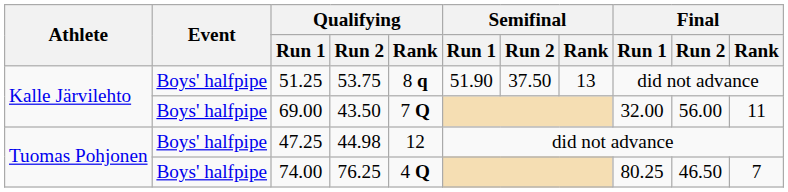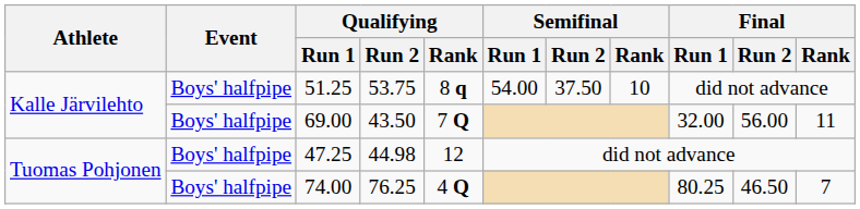 <table class="wikitable">
 <tr>
 <th rowspan="2">Athlete</th>
 <th rowspan="2">Event</th>
 <th colspan="3">Qualifying</th>
 <th colspan="3">Semifinal</th>
 <th colspan="3">Final</th>
 </tr>
 <tr>
 <th>Run 1</th>
 <th>Run 2</th>
 <th>Rank</th>
 <th>Run 1</th>
 <th>Run 2</th>
 <th>Rank</th>
 <th>Run 1</th>
 <th>Run 2</th>
 <th>Rank</th>
 </tr>
 <tr>
 <td rowspan="2"><a href='#'>Kalle Järvilehto</a></td>
 <td><a href='#'>Boys' halfpipe</a></td>
 <td align="center">51.25</td>
 <td align="center">53.75</td>
 <td align="center">8 <strong>q</strong></td>
-<td align="center">51.90</td>
+<td align="center">54.00</td>
 <td align="center">37.50</td>
-<td align="center">13</td>
+<td align="center">10</td>
 <td align="center" colspan=3>did not advance</td>
 </tr>
 <tr>
 <td><a href='#'>Boys' halfpipe</a></td>
 <td align="center">69.00</td>
 <td align="center">43.50</td>
 <td align="center">7 <strong>Q</strong></td>
 <td colspan=3 bgcolor="wheat"></td>
 <td align="center">32.00</td>
 <td align="center">56.00</td>
 <td align="center">11</td>
 </tr>
 <tr>
 <td rowspan="2"><a href='#'>Tuomas Pohjonen</a></td>
 <td><a href='#'>Boys' halfpipe</a></td>
 <td align="center">47.25</td>
 <td align="center">44.98</td>
 <td align="center">12</td>
 <td align="center" colspan=6>did not advance</td>
 </tr>
 <tr>
 <td><a href='#'>Boys' halfpipe</a></td>
 <td align="center">74.00</td>
 <td align="center">76.25</td>
 <td align="center">4 <strong>Q</strong></td>
 <td colspan=3 bgcolor="wheat"></td>
 <td align="center">80.25</td>
 <td align="center">46.50</td>
 <td align="center">7</td>
 </tr>
 </table>
